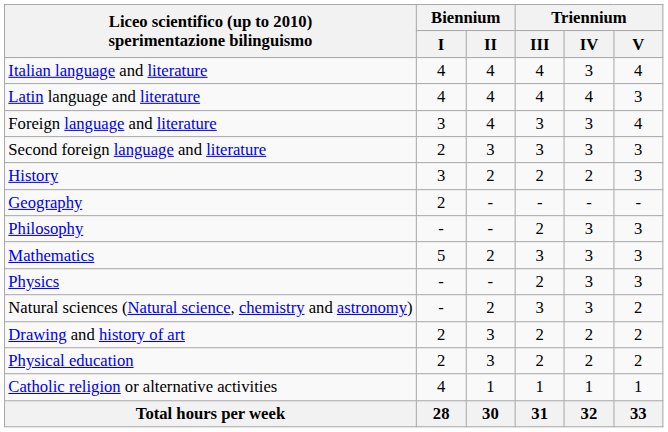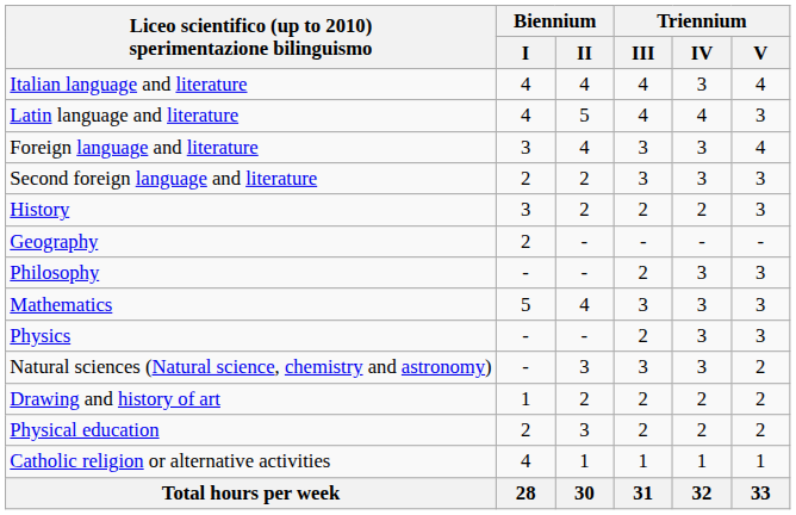 <table class="wikitable">
 <tr>
 <th rowspan="2">Liceo scientifico (up to 2010)<br>sperimentazione bilinguismo</th>
 <th colspan="2">Biennium</th>
 <th colspan="3">Triennium</th>
 </tr>
 <tr>
 <th width=40>I</th>
 <th width=40>II</th>
 <th width=40>III</th>
 <th width=40>IV</th>
 <th width=40>V</th>
 </tr>
 <tr align="center">
 <td align="left"><a href='#'>Italian language</a> and <a href='#'>literature</a></td>
 <td>4</td>
 <td>4</td>
 <td>4</td>
 <td>3</td>
 <td>4</td>
 </tr>
 <tr align="center">
 <td align="left"><a href='#'>Latin</a> language and <a href='#'>literature</a></td>
 <td>4</td>
-<td>4</td>
+<td>5</td>
 <td>4</td>
 <td>4</td>
 <td>3</td>
 </tr>
 <tr align="center">
 <td align="left">Foreign <a href='#'>language</a> and <a href='#'>literature</a></td>
 <td>3</td>
 <td>4</td>
 <td>3</td>
 <td>3</td>
 <td>4</td>
 </tr>
 <tr align="center">
 <td align="left">Second foreign <a href='#'>language</a> and <a href='#'>literature</a></td>
 <td>2</td>
-<td>3</td>
+<td>2</td>
 <td>3</td>
 <td>3</td>
 <td>3</td>
 </tr>
 <tr align="center">
 <td align="left"><a href='#'>History</a></td>
 <td>3</td>
 <td>2</td>
 <td>2</td>
 <td>2</td>
 <td>3</td>
 </tr>
 <tr align="center">
 <td align="left"><a href='#'>Geography</a></td>
 <td>2</td>
 <td>-</td>
 <td>-</td>
 <td>-</td>
 <td>-</td>
 </tr>
 <tr align="center">
 <td align="left"><a href='#'>Philosophy</a></td>
 <td>-</td>
 <td>-</td>
 <td>2</td>
 <td>3</td>
 <td>3</td>
 </tr>
 <tr align="center">
 <td align="left"><a href='#'>Mathematics</a></td>
 <td>5</td>
-<td>2</td>
+<td>4</td>
 <td>3</td>
 <td>3</td>
 <td>3</td>
 </tr>
 <tr align="center">
 <td align="left"><a href='#'>Physics</a></td>
 <td>-</td>
 <td>-</td>
 <td>2</td>
 <td>3</td>
 <td>3</td>
 </tr>
 <tr align="center">
 <td align="left">Natural sciences (<a href='#'>Natural science</a>, <a href='#'>chemistry</a> and <a href='#'>astronomy</a>)</td>
 <td>-</td>
-<td>2</td>
+<td>3</td>
 <td>3</td>
 <td>3</td>
 <td>2</td>
 </tr>
 <tr align="center">
 <td align="left"><a href='#'>Drawing</a> and <a href='#'>history of art</a></td>
+<td>1</td>
 <td>2</td>
-<td>3</td>
 <td>2</td>
 <td>2</td>
 <td>2</td>
 </tr>
 <tr align="center">
 <td align="left"><a href='#'>Physical education</a></td>
 <td>2</td>
 <td>3</td>
 <td>2</td>
 <td>2</td>
 <td>2</td>
 </tr>
 <tr align="center">
 <td align="left"><a href='#'>Catholic religion</a> or alternative activities</td>
 <td>4</td>
 <td>1</td>
 <td>1</td>
 <td>1</td>
 <td>1</td>
 </tr>
 <tr>
 <th>Total hours per week</th>
 <th>28</th>
 <th>30</th>
 <th>31</th>
 <th>32</th>
 <th>33</th>
 </tr>
 </table>
